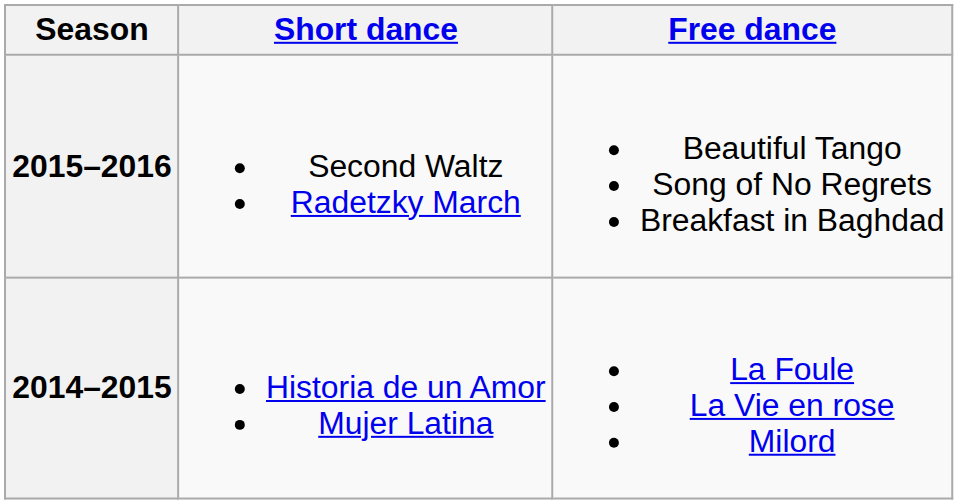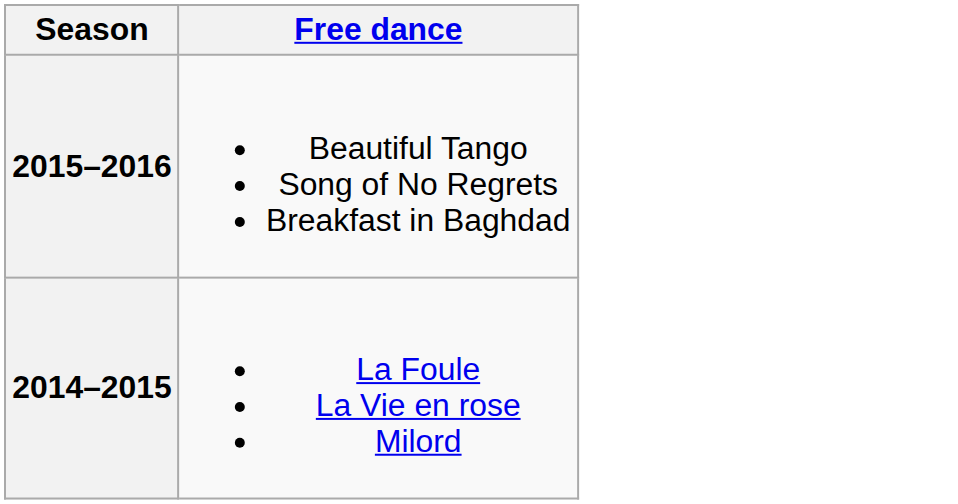 <table class=wikitable style=text-align:center>
 <tr>
 <th>Season</th>
-<th><a href='#'>Short dance</a></th>
 <th><a href='#'>Free dance</a></th>
 </tr>
 <tr>
 <th>2015–2016 <br> </th>
-<td><br><ul><li> Second Waltz <br></li><li> <a href='#'>Radetzky March</a> <br></li></ul></td>
 <td><br><ul><li>Beautiful Tango <br></li><li>Song of No Regrets <br></li><li>Breakfast in Baghdad <br></li></ul></td>
 </tr>
 <tr>
 <th>2014–2015 <br> </th>
-<td><br><ul><li> <a href='#'>Historia de un Amor</a> <br></li><li> <a href='#'>Mujer Latina</a> <br></li></ul></td>
 <td><br><ul><li><a href='#'>La Foule</a> <br></li><li><a href='#'>La Vie en rose</a> <br></li><li><a href='#'>Milord</a> <br></li></ul></td>
 </tr>
 </table>
